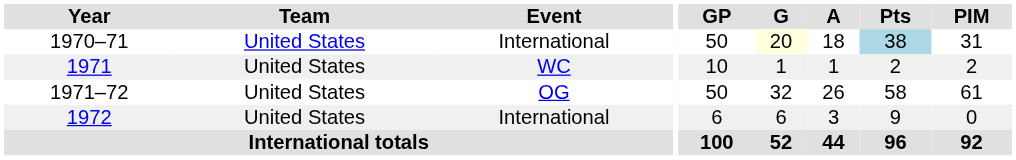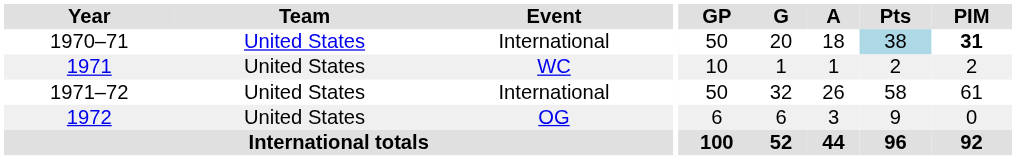 <table border="0" cellpadding="1" cellspacing="0" ID="Table3" style="text-align:center; width:50em">
 <tr bgcolor="#e0e0e0">
 <th>Year</th>
 <th>Team</th>
 <th>Event</th>
 <th rowspan="102" bgcolor="#ffffff"></th>
 <th>GP</th>
 <th>G</th>
 <th>A</th>
 <th>Pts</th>
 <th>PIM</th>
 </tr>
 <tr>
 <td>1970–71</td>
 <td><a href='#'>United States</a></td>
 <td>International</td>
 <td>50</td>
-<td style="background: lightyellow;">20</td>
+<td>20</td>
 <td>18</td>
 <td style="background: lightblue;">38</td>
-<td>31</td>
+<td><strong>31</strong></td>
 </tr>
 <tr bgcolor="#f0f0f0">
 <td><a href='#'>1971</a></td>
 <td>United States</td>
 <td><a href='#'>WC</a></td>
 <td>10</td>
 <td>1</td>
 <td>1</td>
 <td>2</td>
 <td>2</td>
 </tr>
 <tr>
 <td>1971–72</td>
 <td>United States</td>
-<td><a href='#'>OG</a></td>
+<td>International</td>
 <td>50</td>
 <td>32</td>
 <td>26</td>
 <td>58</td>
 <td>61</td>
 </tr>
 <tr bgcolor="#f0f0f0">
 <td><a href='#'>1972</a></td>
 <td>United States</td>
-<td>International</td>
+<td><a href='#'>OG</a></td>
 <td>6</td>
 <td>6</td>
 <td>3</td>
 <td>9</td>
 <td>0</td>
 </tr>
 <tr bgcolor="#e0e0e0">
 <th colspan="3">International totals</th>
 <th>100</th>
 <th>52</th>
 <th>44</th>
 <th>96</th>
 <th>92</th>
 </tr>
 </table>
